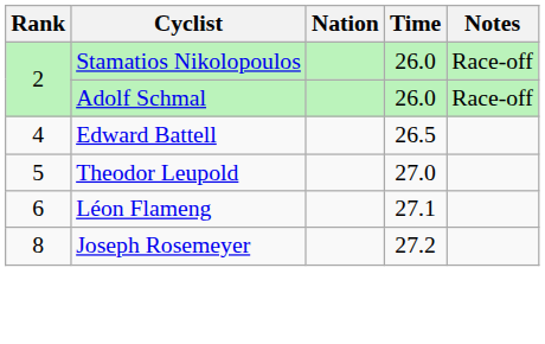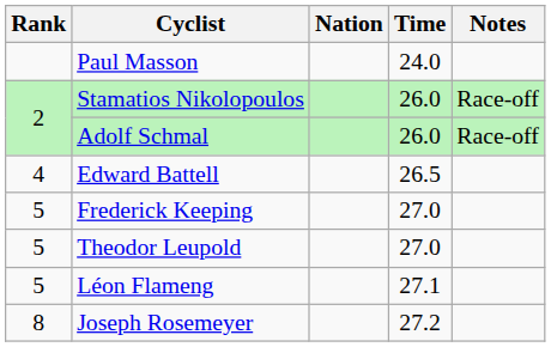 <table class="wikitable sortable" style="text-align:center">
 <tr>
 <th>Rank</th>
 <th>Cyclist</th>
 <th>Nation</th>
 <th>Time</th>
 <th>Notes</th>
+</tr>
+<tr>
+<td></td>
+<td align=left><a href='#'>Paul Masson</a></td>
+<td align=left></td>
+<td>24.0</td>
+<td></td>
 </tr>
 <tr style="background:#bbf3bb;">
 <td rowspan=2>2</td>
 <td align=left><a href='#'>Stamatios Nikolopoulos</a></td>
 <td align=left></td>
 <td>26.0</td>
 <td>Race-off</td>
 </tr>
 <tr style="background:#bbf3bb;">
 <td align=left><a href='#'>Adolf Schmal</a></td>
 <td align=left></td>
 <td>26.0</td>
 <td>Race-off</td>
 </tr>
 <tr>
 <td>4</td>
 <td align=left><a href='#'>Edward Battell</a></td>
 <td align=left></td>
 <td>26.5</td>
 <td></td>
 </tr>
 <tr>
 <td>5</td>
+<td align=left><a href='#'>Frederick Keeping</a></td>
+<td align=left></td>
+<td>27.0</td>
+<td></td>
+</tr>
+<tr>
+<td>5</td>
 <td align=left><a href='#'>Theodor Leupold</a></td>
 <td align=left></td>
 <td>27.0</td>
 <td></td>
 </tr>
 <tr>
-<td>6</td>
+<td>5</td>
 <td align=left><a href='#'>Léon Flameng</a></td>
 <td align=left></td>
 <td>27.1</td>
 <td></td>
 </tr>
 <tr>
 <td>8</td>
 <td align=left><a href='#'>Joseph Rosemeyer</a></td>
 <td align=left></td>
 <td>27.2</td>
 <td></td>
 </tr>
 </table>
